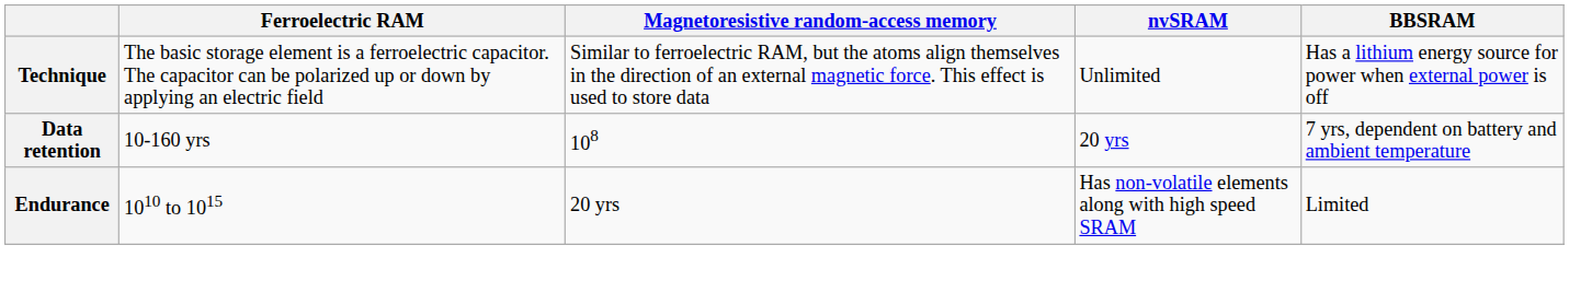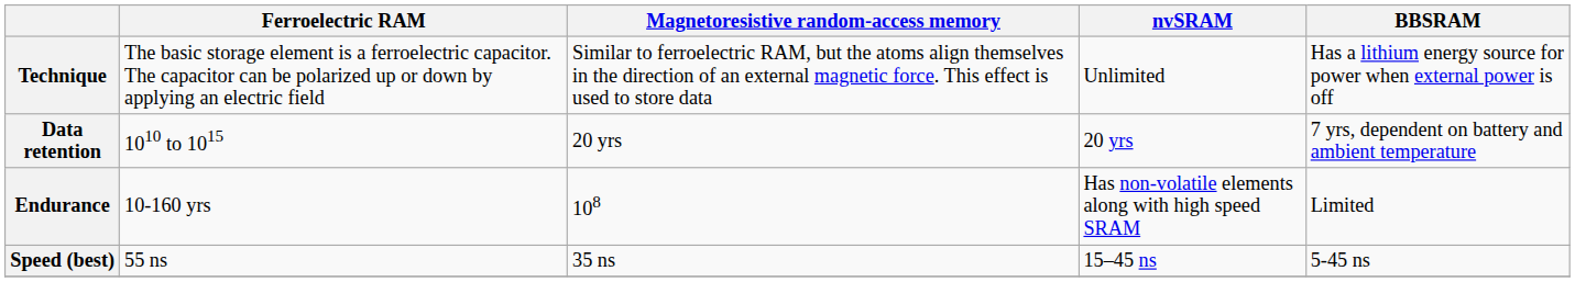 <table class="wikitable">
 <tr>
 <th></th>
 <th>Ferroelectric RAM</th>
 <th><a href='#'>Magnetoresistive random-access memory</a></th>
 <th><a href='#'>nvSRAM</a></th>
 <th>BBSRAM</th>
 </tr>
 <tr>
 <th>Technique</th>
 <td>The basic storage element is a ferroelectric capacitor. The capacitor can be polarized up or down by applying an electric field</td>
 <td>Similar to ferroelectric RAM, but the atoms align themselves in the direction of an external <a href='#'>magnetic force</a>.  This effect is used to store data</td>
 <td>Unlimited</td>
 <td>Has a <a href='#'>lithium</a> energy source for power when <a href='#'>external power</a> is off</td>
 </tr>
 <tr>
 <th>Data retention</th>
-<td>10-160 yrs</td>
-<td>10<sup>8</sup> </td>
+<td>10<sup>10</sup> to 10<sup>15</sup></td>
+<td>20 yrs</td>
 <td>20 <a href='#'>yrs</a></td>
 <td>7 yrs, dependent on battery and <a href='#'>ambient temperature</a></td>
 </tr>
 <tr>
 <th>Endurance</th>
-<td>10<sup>10</sup> to 10<sup>15</sup></td>
-<td>20 yrs</td>
+<td>10-160 yrs</td>
+<td>10<sup>8</sup> </td>
 <td>Has <a href='#'>non-volatile</a> elements along with high speed <a href='#'>SRAM</a></td>
 <td>Limited</td>
 </tr>
 <tr>
+<th>Speed (best)</th>
+<td>55 ns</td>
+<td>35 ns</td>
+<td>15–45 <a href='#'>ns</a></td>
+<td>5-45 ns</td>
+</tr>
+<tr>
 </tr>
 </table>
